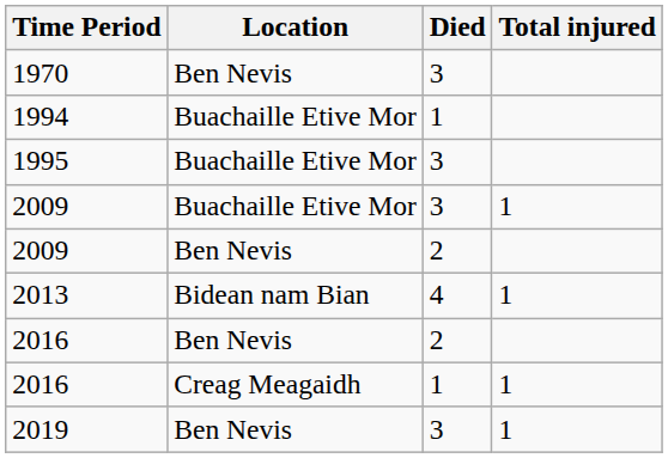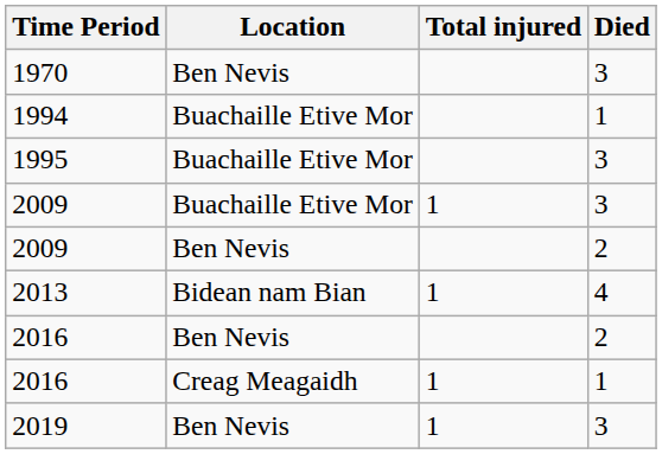 <table class="wikitable sortable">
 <tr>
 <th scope="col">Time Period</th>
 <th scope="col">Location</th>
+<th scope="col">Total injured</th>
 <th scope="col">Died</th>
-<th scope="col">Total injured</th>
 </tr>
 <tr>
 <td>1970</td>
 <td>Ben Nevis</td>
+<td></td>
 <td>3</td>
-<td></td>
 </tr>
 <tr>
 <td>1994</td>
 <td>Buachaille Etive Mor</td>
+<td></td>
 <td>1</td>
-<td></td>
 </tr>
 <tr>
 <td>1995</td>
 <td>Buachaille Etive Mor</td>
+<td></td>
 <td>3</td>
-<td></td>
 </tr>
 <tr>
 <td>2009</td>
 <td>Buachaille Etive Mor</td>
+<td>1</td>
 <td>3</td>
-<td>1</td>
 </tr>
 <tr>
 <td>2009</td>
 <td>Ben Nevis</td>
+<td></td>
 <td>2</td>
-<td></td>
 </tr>
 <tr>
 <td>2013</td>
 <td>Bidean nam Bian</td>
+<td>1</td>
 <td>4</td>
-<td>1</td>
 </tr>
 <tr>
 <td>2016</td>
 <td>Ben Nevis</td>
+<td></td>
 <td>2</td>
-<td></td>
 </tr>
 <tr>
 <td>2016</td>
 <td>Creag Meagaidh</td>
 <td>1</td>
 <td>1</td>
 </tr>
 <tr>
 <td>2019</td>
 <td>Ben Nevis</td>
+<td>1</td>
 <td>3</td>
-<td>1</td>
 </tr>
 </table>
